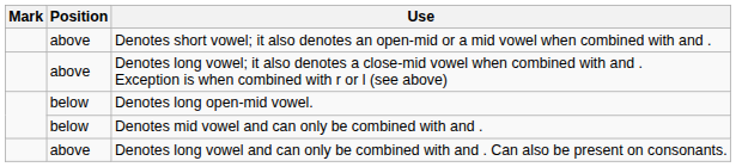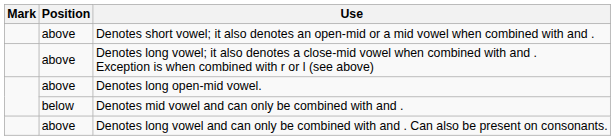 <table class="wikitable">
 <tr>
 <th>Mark</th>
 <th>Position</th>
 <th>Use</th>
 </tr>
 <tr>
 <td></td>
 <td>above</td>
 <td>Denotes short vowel; it also denotes an open-mid or a mid vowel when combined with  and .</td>
 </tr>
 <tr>
 <td></td>
 <td>above</td>
 <td>Denotes long vowel; it also denotes a close-mid vowel when combined with  and .<br>Exception is when combined with r or l (see above)</td>
 </tr>
 <tr>
 <td rowspan="2"></td>
-<td>below</td>
+<td>above</td>
 <td>Denotes long open-mid vowel.</td>
 </tr>
 <tr>
 <td>below</td>
 <td>Denotes mid vowel and can only be combined with  and .</td>
 </tr>
 <tr>
 <td></td>
 <td>above</td>
 <td>Denotes long vowel and can only be combined with  and . Can also be present on consonants.</td>
 </tr>
 </table>
